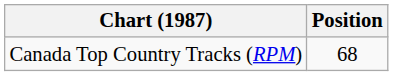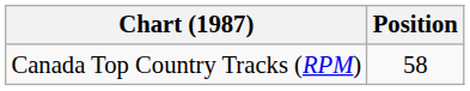 <table class="wikitable sortable">
 <tr>
 <th align="left">Chart (1987)</th>
 <th align="center">Position</th>
 </tr>
 <tr>
 <td>Canada Top Country Tracks (<em><a href='#'>RPM</a></em>)</td>
-<td style="text-align:center;">68</td>
+<td style="text-align:center;">58</td>
 </tr>
 </table>
